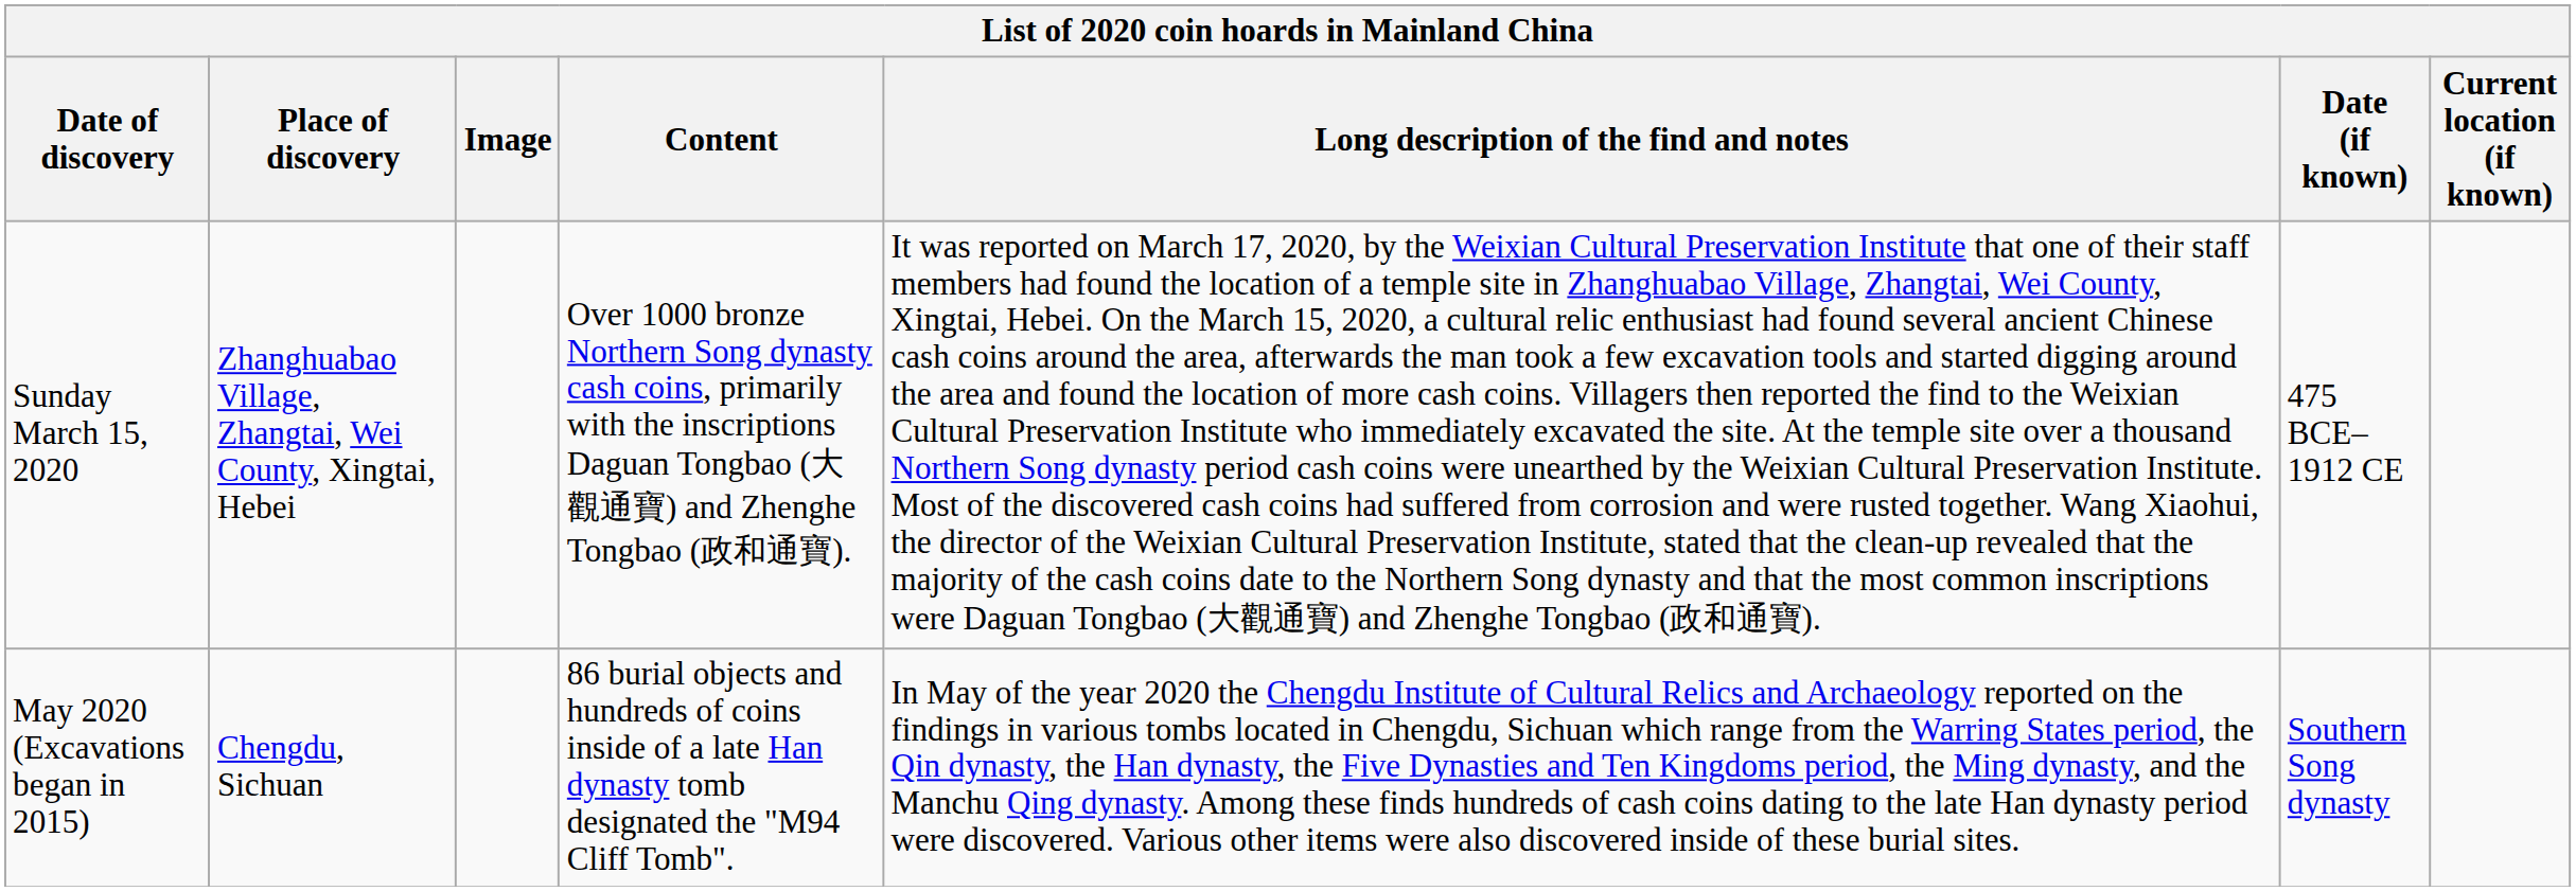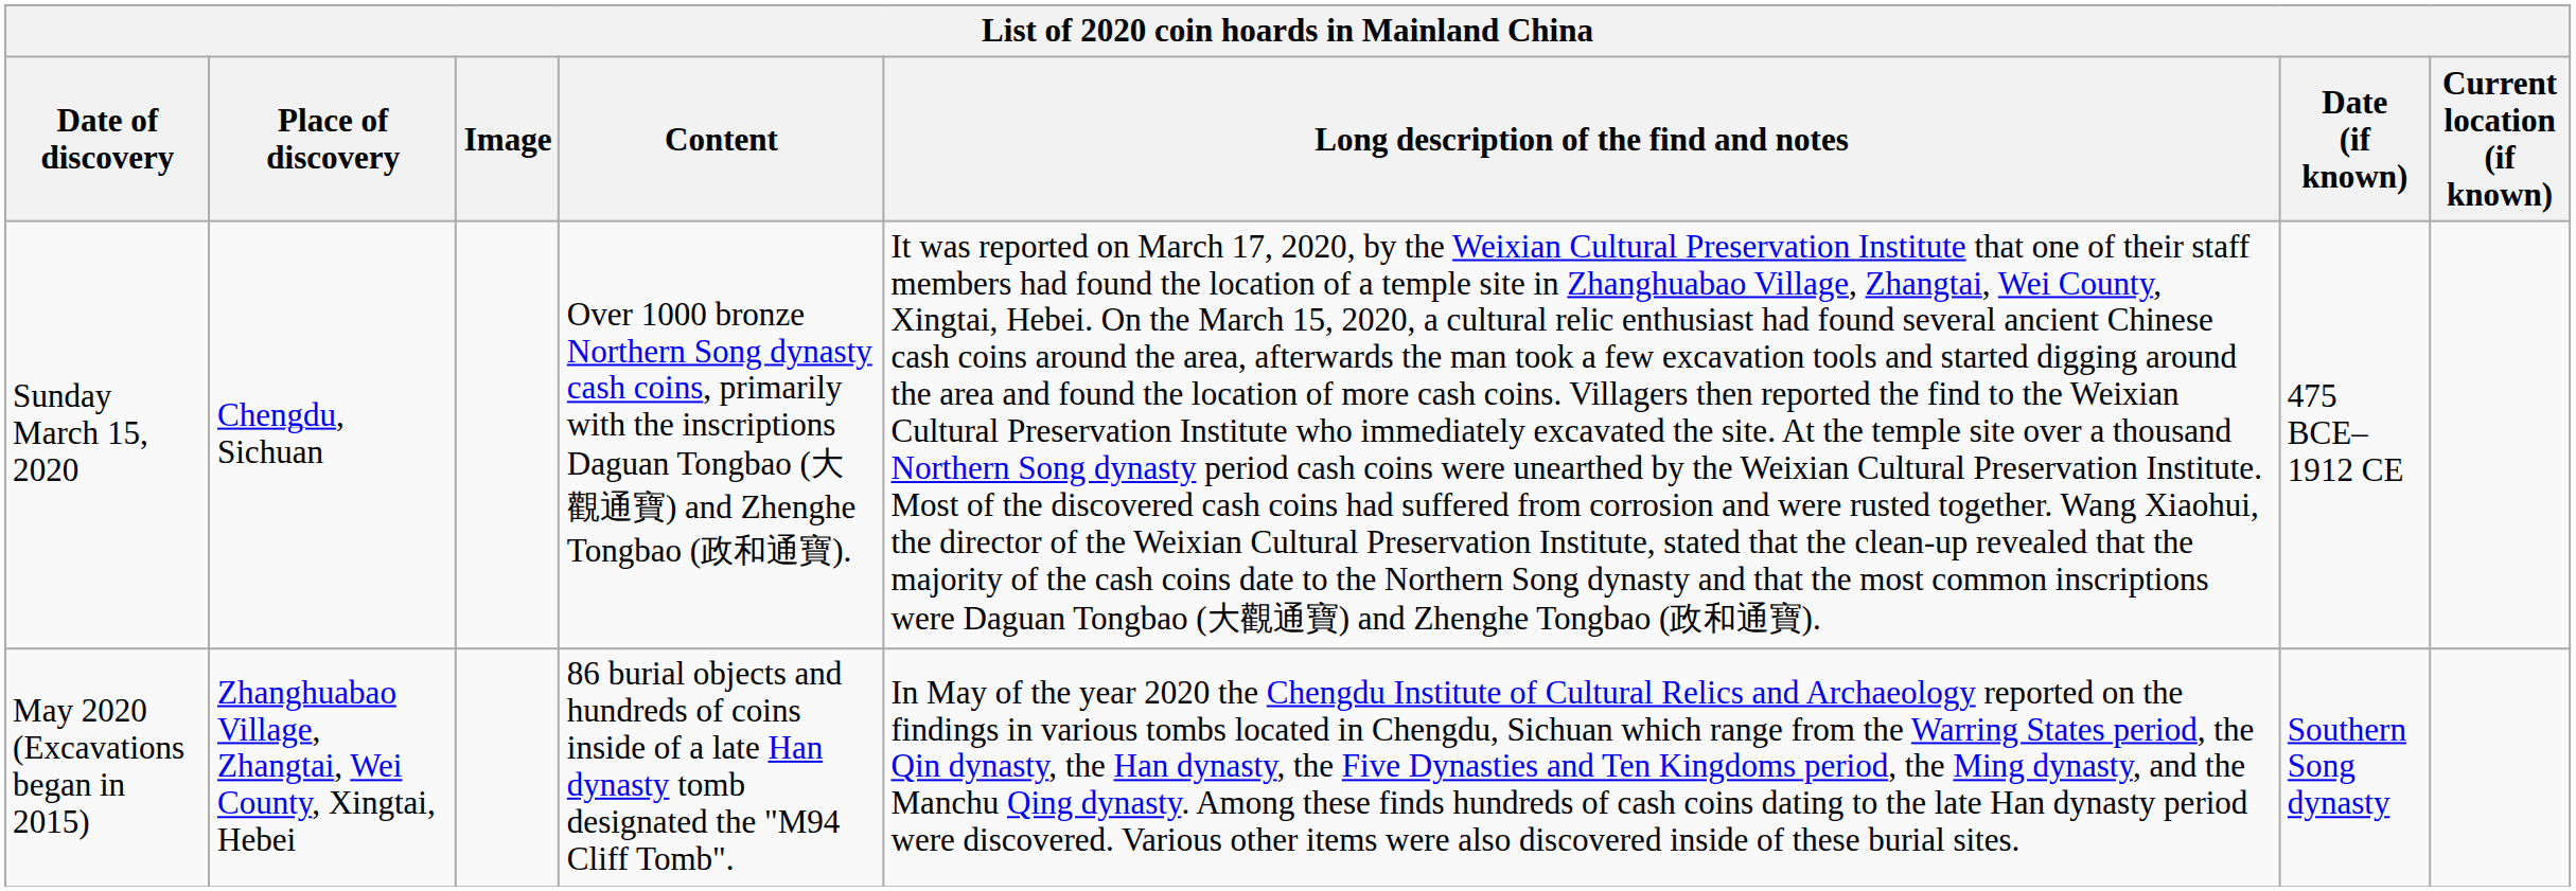 <table class="wikitable" style="font-size: 100%">
 <tr>
 <th colspan=7>List of 2020 coin hoards in Mainland China</th>
 </tr>
 <tr>
 <th>Date of discovery</th>
 <th>Place of discovery</th>
 <th>Image</th>
 <th>Content</th>
 <th>Long description of the find and notes</th>
 <th>Date<br>(if known)</th>
 <th>Current location<br>(if known)</th>
 </tr>
 <tr>
 <td>Sunday March 15, 2020</td>
-<td><a href='#'>Zhanghuabao Village</a>, <a href='#'>Zhangtai</a>, <a href='#'>Wei County</a>, Xingtai, Hebei</td>
+<td><a href='#'>Chengdu</a>, Sichuan</td>
 <td></td>
 <td>Over 1000 bronze <a href='#'>Northern Song dynasty cash coins</a>, primarily with the inscriptions Daguan Tongbao (大觀通寶) and Zhenghe Tongbao (政和通寶).</td>
 <td>It was reported on March 17, 2020, by the <a href='#'>Weixian Cultural Preservation Institute</a> that one of their staff members had found the location of a temple site in <a href='#'>Zhanghuabao Village</a>, <a href='#'>Zhangtai</a>, <a href='#'>Wei County</a>, Xingtai, Hebei. On the March 15, 2020, a cultural relic enthusiast had found several ancient Chinese cash coins around the area, afterwards the man took a few excavation tools and started digging around the area and found the location of more cash coins. Villagers then reported the find to the Weixian Cultural Preservation Institute who immediately excavated the site. At the temple site over a thousand <a href='#'>Northern Song dynasty</a> period cash coins were unearthed by the Weixian Cultural Preservation Institute. Most of the discovered cash coins had suffered from corrosion and were rusted together. Wang Xiaohui, the director of the Weixian Cultural Preservation Institute, stated that the clean-up revealed that the majority of the cash coins date to the Northern Song dynasty and that the most common inscriptions were Daguan Tongbao (大觀通寶) and Zhenghe Tongbao (政和通寶).</td>
 <td>475 BCE–1912 CE</td>
 <td></td>
 </tr>
 <tr>
 <td>May 2020<br>(Excavations began in 2015)</td>
-<td><a href='#'>Chengdu</a>, Sichuan</td>
+<td><a href='#'>Zhanghuabao Village</a>, <a href='#'>Zhangtai</a>, <a href='#'>Wei County</a>, Xingtai, Hebei</td>
 <td></td>
 <td>86 burial objects and hundreds of coins inside of a late <a href='#'>Han dynasty</a> tomb designated the "M94 Cliff Tomb".</td>
 <td>In May of the year 2020 the <a href='#'>Chengdu Institute of Cultural Relics and Archaeology</a> reported on the findings in various tombs located in Chengdu, Sichuan which range from the <a href='#'>Warring States period</a>, the <a href='#'>Qin dynasty</a>, the <a href='#'>Han dynasty</a>, the <a href='#'>Five Dynasties and Ten Kingdoms period</a>, the <a href='#'>Ming dynasty</a>, and the Manchu <a href='#'>Qing dynasty</a>. Among these finds hundreds of cash coins dating to the late Han dynasty period were discovered. Various other items were also discovered inside of these burial sites.</td>
 <td><a href='#'>Southern Song dynasty</a></td>
 <td></td>
 </tr>
 </table>
